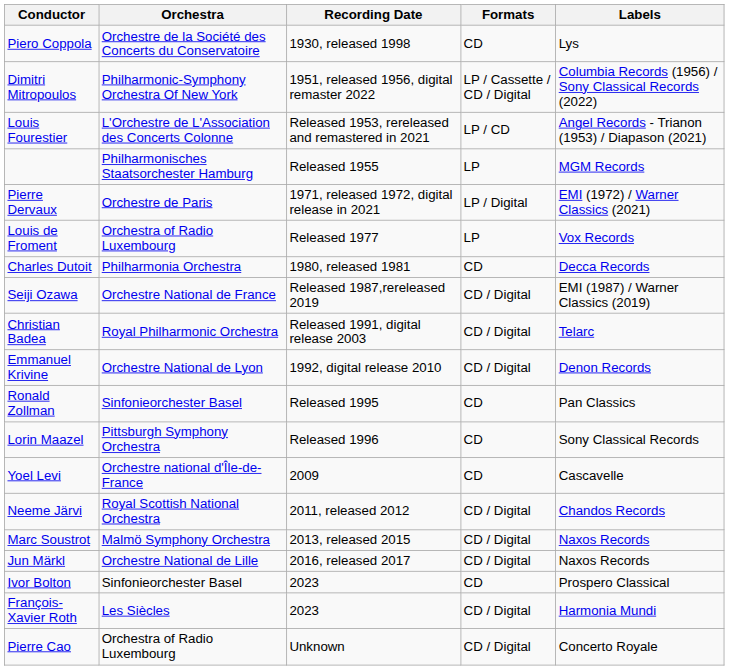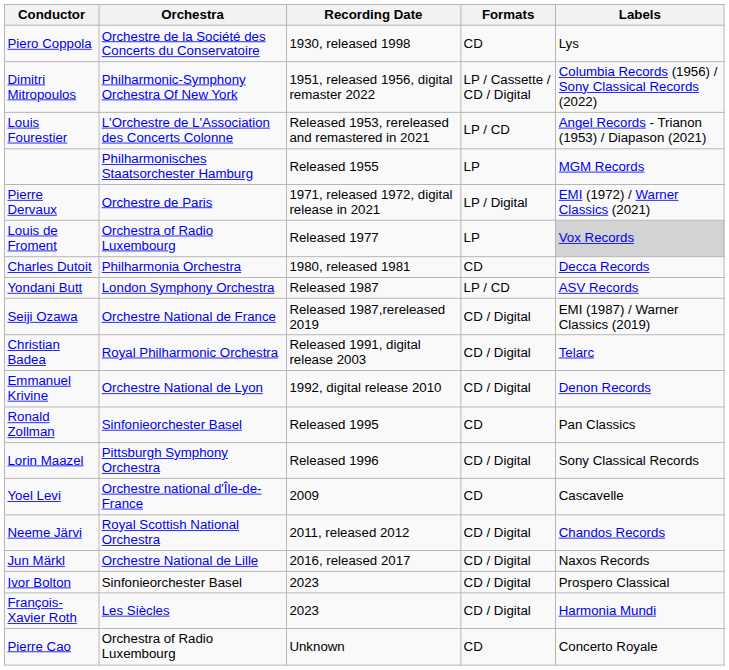 <table class="wikitable">
 <tr>
 <th>Conductor</th>
 <th>Orchestra</th>
 <th>Recording Date</th>
 <th>Formats</th>
 <th>Labels</th>
 </tr>
 <tr>
 <td><a href='#'>Piero Coppola</a></td>
 <td><a href='#'>Orchestre de la Société des Concerts du Conservatoire</a></td>
 <td>1930, released 1998</td>
 <td>CD</td>
 <td>Lys</td>
 </tr>
 <tr>
 <td><a href='#'>Dimitri Mitropoulos</a></td>
 <td><a href='#'>Philharmonic-Symphony Orchestra Of New York</a></td>
 <td>1951, released 1956, digital remaster 2022</td>
 <td>LP / Cassette / CD / Digital</td>
 <td><a href='#'>Columbia Records</a> (1956) / <a href='#'>Sony Classical Records</a> (2022)</td>
 </tr>
 <tr>
 <td><a href='#'>Louis Fourestier</a></td>
 <td><a href='#'>L'Orchestre de L'Association des Concerts Colonne</a></td>
 <td>Released 1953, rereleased and remastered in 2021</td>
 <td>LP / CD</td>
 <td><a href='#'>Angel Records</a> - Trianon (1953) / Diapason (2021)</td>
 </tr>
 <tr>
 <td></td>
 <td><a href='#'>Philharmonisches Staatsorchester Hamburg</a></td>
 <td>Released 1955</td>
 <td>LP</td>
 <td><a href='#'>MGM Records</a></td>
 </tr>
 <tr>
 <td><a href='#'>Pierre Dervaux</a></td>
 <td><a href='#'>Orchestre de Paris</a></td>
 <td>1971, released 1972, digital release in 2021</td>
 <td>LP / Digital</td>
 <td><a href='#'>EMI</a> (1972) / <a href='#'>Warner Classics</a> (2021)</td>
 </tr>
 <tr>
 <td><a href='#'>Louis de Froment</a></td>
 <td><a href='#'>Orchestra of Radio Luxembourg</a></td>
 <td>Released 1977</td>
 <td>LP</td>
-<td><a href='#'>Vox Records</a></td>
+<td style="background: lightgrey;"><a href='#'>Vox Records</a></td>
 </tr>
 <tr>
 <td><a href='#'>Charles Dutoit</a></td>
 <td><a href='#'>Philharmonia Orchestra</a></td>
 <td>1980, released 1981</td>
 <td>CD</td>
 <td><a href='#'>Decca Records</a></td>
+</tr>
+<tr>
+<td><a href='#'>Yondani Butt</a></td>
+<td><a href='#'>London Symphony Orchestra</a></td>
+<td>Released 1987</td>
+<td>LP / CD</td>
+<td><a href='#'>ASV Records</a></td>
 </tr>
 <tr>
 <td><a href='#'>Seiji Ozawa</a></td>
 <td><a href='#'>Orchestre National de France</a></td>
 <td>Released 1987,rereleased 2019</td>
 <td>CD / Digital</td>
 <td>EMI (1987) / Warner Classics (2019)</td>
 </tr>
 <tr>
 <td><a href='#'>Christian Badea</a></td>
 <td><a href='#'>Royal Philharmonic Orchestra</a></td>
 <td>Released 1991, digital release 2003</td>
 <td>CD / Digital</td>
 <td><a href='#'>Telarc</a></td>
 </tr>
 <tr>
 <td><a href='#'>Emmanuel Krivine</a></td>
 <td><a href='#'>Orchestre National de Lyon</a></td>
 <td>1992, digital release 2010</td>
 <td>CD / Digital</td>
 <td><a href='#'>Denon Records</a></td>
 </tr>
 <tr>
 <td><a href='#'>Ronald Zollman</a></td>
 <td><a href='#'>Sinfonieorchester Basel</a></td>
 <td>Released 1995</td>
 <td>CD</td>
 <td>Pan Classics</td>
 </tr>
 <tr>
 <td><a href='#'>Lorin Maazel</a></td>
 <td><a href='#'>Pittsburgh Symphony Orchestra</a></td>
 <td>Released 1996</td>
-<td>CD</td>
+<td>CD / Digital</td>
 <td>Sony Classical Records</td>
 </tr>
 <tr>
 <td><a href='#'>Yoel Levi</a></td>
 <td><a href='#'>Orchestre national d'Île-de-France</a></td>
 <td>2009</td>
 <td>CD</td>
 <td>Cascavelle</td>
 </tr>
 <tr>
 <td><a href='#'>Neeme Järvi</a></td>
 <td><a href='#'>Royal Scottish National Orchestra</a></td>
 <td>2011, released 2012</td>
 <td>CD / Digital</td>
 <td><a href='#'>Chandos Records</a></td>
 </tr>
 <tr>
-<td><a href='#'>Marc Soustrot</a></td>
-<td><a href='#'>Malmö Symphony Orchestra</a></td>
-<td>2013, released 2015</td>
-<td>CD / Digital</td>
-<td><a href='#'>Naxos Records</a></td>
-</tr>
-<tr>
 <td><a href='#'>Jun Märkl</a></td>
 <td><a href='#'>Orchestre National de Lille</a></td>
 <td>2016, released 2017</td>
 <td>CD / Digital</td>
 <td>Naxos Records</td>
 </tr>
 <tr>
 <td><a href='#'>Ivor Bolton</a></td>
 <td>Sinfonieorchester Basel</td>
 <td>2023</td>
-<td>CD</td>
+<td>CD / Digital</td>
 <td>Prospero Classical</td>
 </tr>
 <tr>
 <td><a href='#'>François-Xavier Roth</a></td>
 <td><a href='#'>Les Siècles</a></td>
 <td>2023</td>
 <td>CD / Digital</td>
 <td><a href='#'>Harmonia Mundi</a></td>
 </tr>
 <tr>
 <td><a href='#'>Pierre Cao</a></td>
 <td>Orchestra of Radio Luxembourg</td>
 <td>Unknown</td>
-<td>CD / Digital</td>
+<td>CD</td>
 <td>Concerto Royale</td>
 </tr>
 </table>
